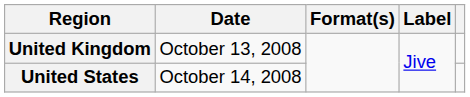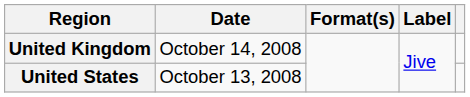 <table class="wikitable plainrowheaders">
 <tr>
 <th scope="col">Region</th>
 <th scope="col">Date</th>
 <th scope="col">Format(s)</th>
 <th scope="col">Label</th>
 <th scope="col"></th>
 </tr>
 <tr>
 <th scope="row">United Kingdom</th>
-<td>October 13, 2008</td>
+<td>October 14, 2008</td>
 <td rowspan="2"></td>
 <td rowspan="2"><a href='#'>Jive</a></td>
 <td align="center"></td>
 </tr>
 <tr>
 <th scope="row">United States</th>
-<td>October 14, 2008</td>
+<td>October 13, 2008</td>
 <td align="center"></td>
 </tr>
 </table>
